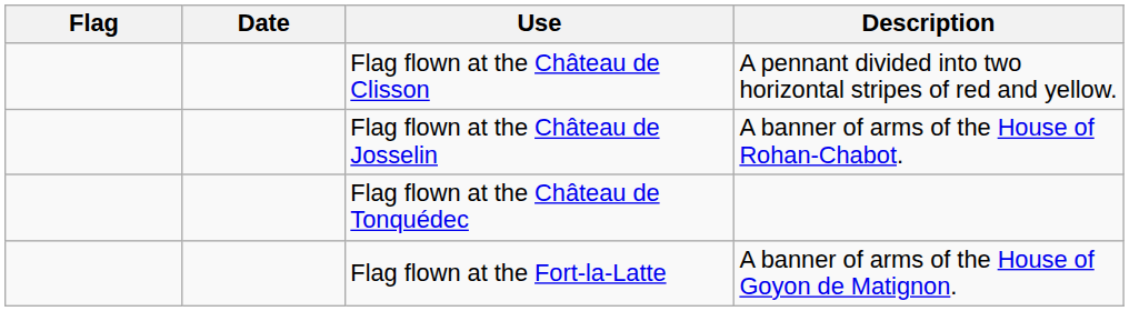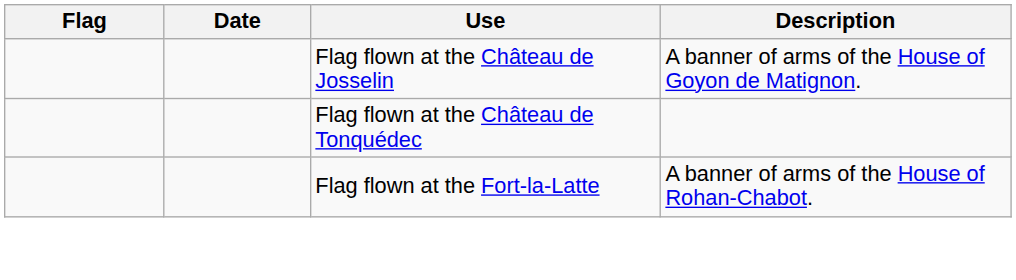 <table class="wikitable">
 <tr style="background:#efefef;">
 <th style="width:110px;">Flag</th>
 <th style="width:100px;">Date</th>
 <th style="width:250px;">Use</th>
 <th style="width:250px;">Description</th>
 </tr>
 <tr>
 <td></td>
 <td></td>
-<td>Flag flown at the <a href='#'>Château de Clisson</a></td>
-<td>A pennant divided into two horizontal stripes of red and yellow.</td>
-</tr>
-<tr>
-<td></td>
-<td></td>
 <td>Flag flown at the <a href='#'>Château de Josselin</a></td>
-<td>A banner of arms of the <a href='#'>House of Rohan-Chabot</a>.</td>
+<td>A banner of arms of the <a href='#'>House of Goyon de Matignon</a>.</td>
 </tr>
 <tr>
 <td></td>
 <td></td>
 <td>Flag flown at the <a href='#'>Château de Tonquédec</a></td>
 <td></td>
 </tr>
 <tr>
 <td></td>
 <td></td>
 <td>Flag flown at the <a href='#'>Fort-la-Latte</a></td>
-<td>A banner of arms of the <a href='#'>House of Goyon de Matignon</a>.</td>
+<td>A banner of arms of the <a href='#'>House of Rohan-Chabot</a>.</td>
 </tr>
 </table>
